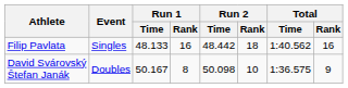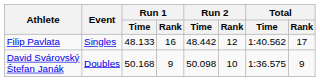 <table class="wikitable" style="font-size:90%">
 <tr>
 <th rowspan="2">Athlete</th>
 <th rowspan="2">Event</th>
 <th colspan="2">Run 1</th>
 <th colspan="2">Run 2</th>
 <th colspan="2">Total</th>
 </tr>
 <tr style="font-size:95%">
 <th>Time</th>
 <th>Rank</th>
 <th>Time</th>
 <th>Rank</th>
 <th>Time</th>
 <th>Rank</th>
 </tr>
 <tr align=center>
 <td align=left><a href='#'>Filip Pavlata</a></td>
 <td align=left><a href='#'>Singles</a></td>
 <td>48.133</td>
 <td>16</td>
 <td>48.442</td>
-<td>18</td>
+<td>12</td>
 <td>1:40.562</td>
-<td>16</td>
+<td>17</td>
 </tr>
 <tr align=center>
 <td align=left><a href='#'>David Svárovský</a><br><a href='#'>Štefan Janák</a></td>
 <td align=left><a href='#'>Doubles</a></td>
-<td>50.167</td>
-<td>8</td>
+<td>50.168</td>
+<td>9</td>
 <td>50.098</td>
 <td>10</td>
 <td>1:36.575</td>
 <td>9</td>
 </tr>
 </table>
